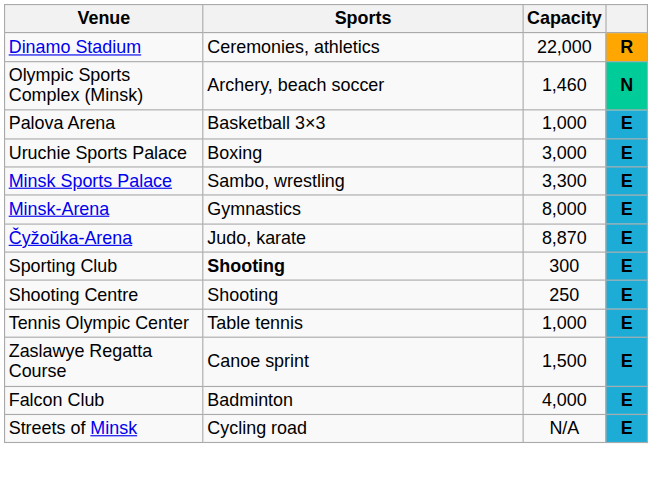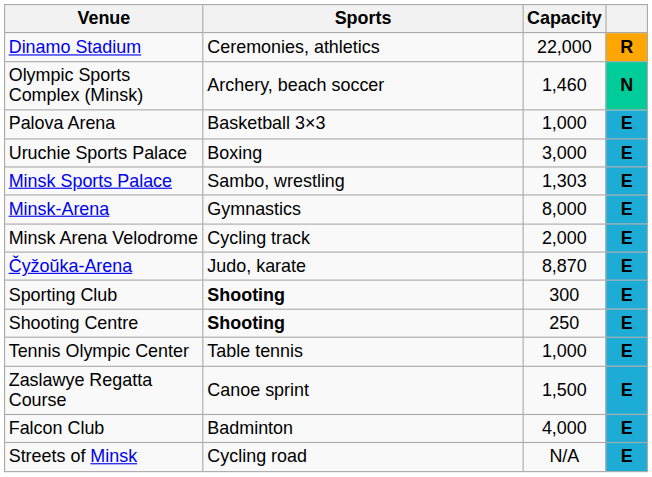 <table class="wikitable sortable">
 <tr>
 <th width="170">Venue</th>
 <th width="278">Sports</th>
 <th>Capacity</th>
 <th width="30"></th>
 </tr>
 <tr>
 <td><a href='#'>Dinamo Stadium</a></td>
 <td>Ceremonies, athletics</td>
 <td align="center">22,000</td>
 <td align="center" style="background:#FFA700"><strong>R</strong></td>
 </tr>
 <tr>
 <td>Olympic Sports Complex (Minsk)</td>
 <td>Archery, beach soccer</td>
 <td align="center">1,460</td>
 <td align="center" style="background:#00CC99"><strong>N</strong></td>
 </tr>
 <tr>
 <td>Palova Arena</td>
 <td>Basketball 3×3</td>
 <td align="center">1,000</td>
 <td align="center" style="background:#1DACD6"><strong>E</strong></td>
 </tr>
 <tr>
 <td>Uruchie Sports Palace</td>
 <td>Boxing</td>
 <td align="center">3,000</td>
 <td align="center" style="background:#1DACD6"><strong>E</strong></td>
 </tr>
 <tr>
 <td><a href='#'>Minsk Sports Palace</a></td>
 <td>Sambo, wrestling</td>
-<td align="center">3,300</td>
+<td align="center">1,303</td>
 <td align="center" style="background:#1DACD6"><strong>E</strong></td>
 </tr>
 <tr>
 <td><a href='#'>Minsk-Arena</a></td>
 <td>Gymnastics</td>
 <td align="center">8,000</td>
+<td align="center" style="background:#1DACD6"><strong>E</strong></td>
+</tr>
+<tr>
+<td>Minsk Arena Velodrome</td>
+<td>Cycling track</td>
+<td align="center">2,000</td>
 <td align="center" style="background:#1DACD6"><strong>E</strong></td>
 </tr>
 <tr>
 <td><a href='#'>Čyžoŭka-Arena</a></td>
 <td>Judo, karate</td>
 <td align="center">8,870</td>
 <td align="center" style="background:#1DACD6"><strong>E</strong></td>
 </tr>
 <tr>
 <td>Sporting Club</td>
 <td><strong>Shooting</strong></td>
 <td align="center">300</td>
 <td align="center" style="background:#1DACD6"><strong>E</strong></td>
 </tr>
 <tr>
 <td>Shooting Centre</td>
-<td>Shooting</td>
+<td><strong>Shooting</strong></td>
 <td align="center">250</td>
 <td align="center" style="background:#1DACD6"><strong>E</strong></td>
 </tr>
 <tr>
 <td>Tennis Olympic Center</td>
 <td>Table tennis</td>
 <td align="center">1,000</td>
 <td align="center" style="background:#1DACD6"><strong>E</strong></td>
 </tr>
 <tr>
 <td>Zaslawye Regatta Course</td>
 <td>Canoe sprint</td>
 <td align="center">1,500</td>
 <td align="center" style="background:#1DACD6"><strong>E</strong></td>
 </tr>
 <tr>
 <td>Falcon Club</td>
 <td>Badminton</td>
 <td align="center">4,000</td>
 <td align="center" style="background:#1DACD6"><strong>E</strong></td>
 </tr>
 <tr>
 <td>Streets of <a href='#'>Minsk</a></td>
 <td>Cycling road</td>
 <td align="center">N/A</td>
 <td align="center" style="background:#1DACD6"><strong>E</strong></td>
 </tr>
 </table>
